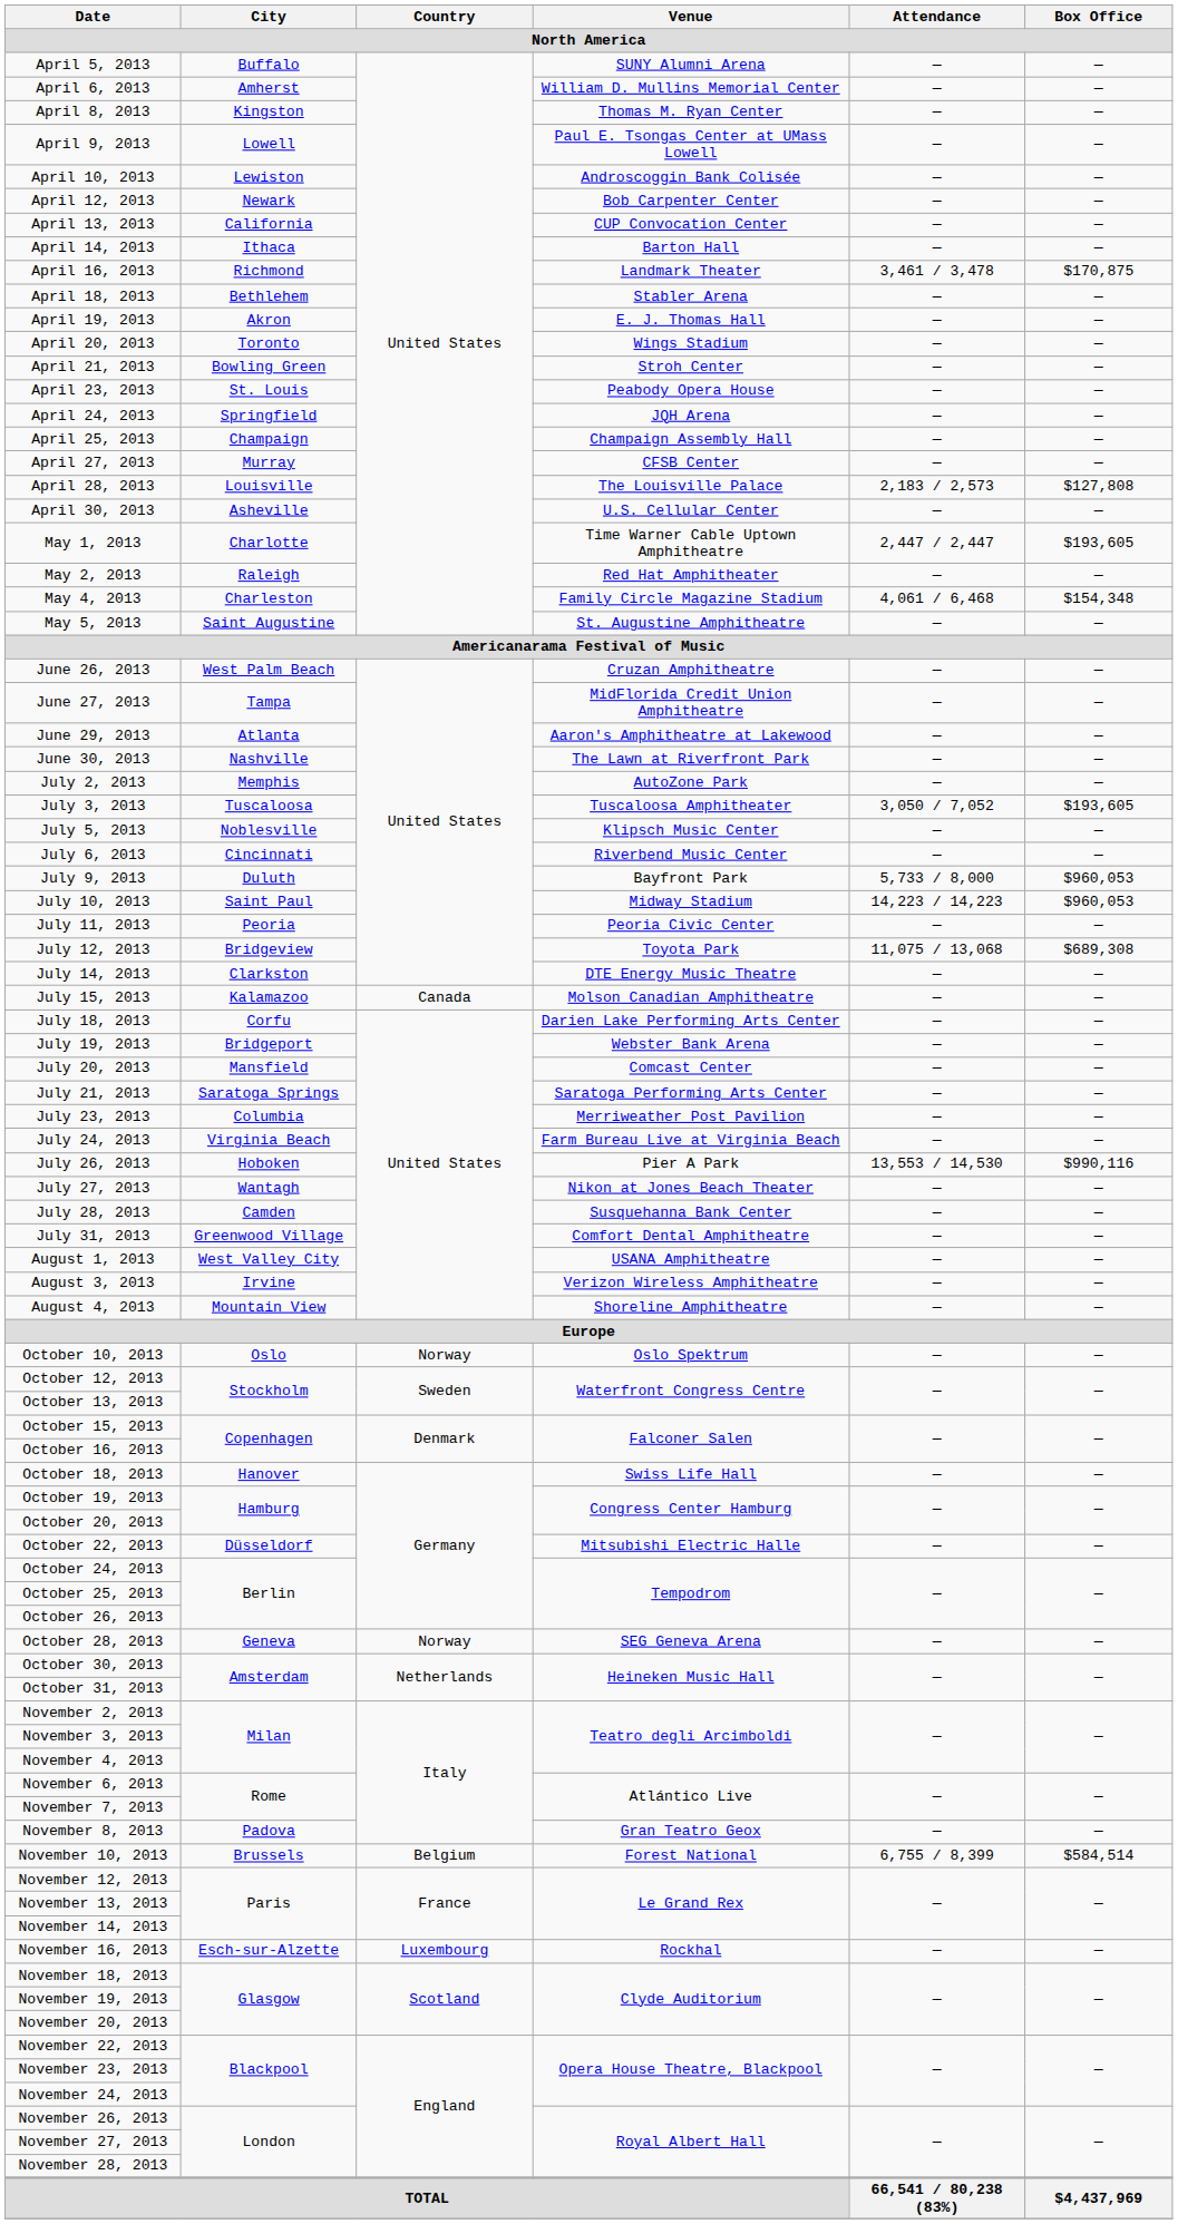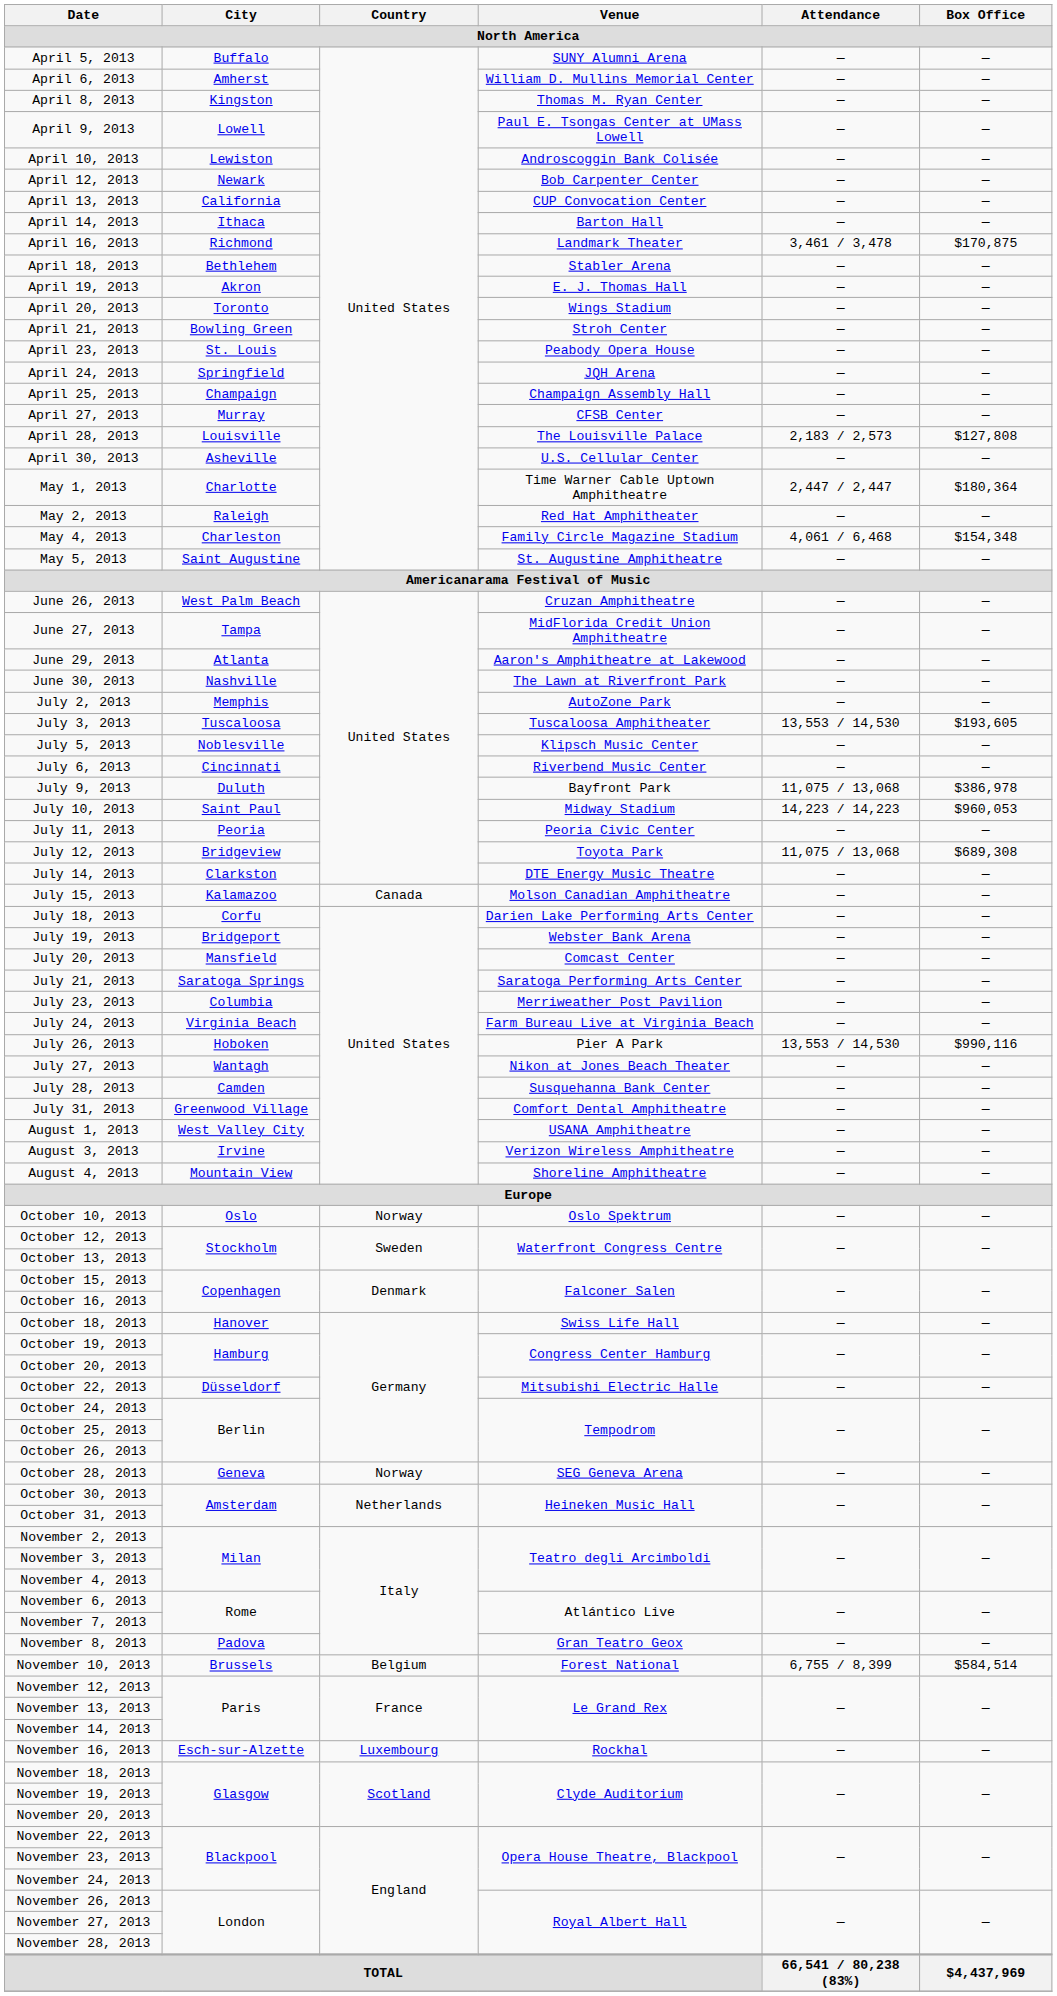 <table class="wikitable" style="text-align:center;">
 <tr>
 <th width="150">Date</th>
 <th width="150">City</th>
 <th width="150">Country</th>
 <th width="275">Venue</th>
 <th width="150">Attendance</th>
 <th width="125">Box Office</th>
 </tr>
 <tr>
 <td colspan="6" style="background:#ddd;"><strong>North America</strong></td>
 </tr>
 <tr>
 <td>April 5, 2013</td>
 <td><a href='#'>Buffalo</a></td>
 <td rowspan="23">United States</td>
 <td><a href='#'>SUNY Alumni Arena</a></td>
 <td>—</td>
 <td>—</td>
 </tr>
 <tr>
 <td>April 6, 2013</td>
 <td><a href='#'>Amherst</a></td>
 <td><a href='#'>William D. Mullins Memorial Center</a></td>
 <td>—</td>
 <td>—</td>
 </tr>
 <tr>
 <td>April 8, 2013</td>
 <td><a href='#'>Kingston</a></td>
 <td><a href='#'>Thomas M. Ryan Center</a></td>
 <td>—</td>
 <td>—</td>
 </tr>
 <tr>
 <td>April 9, 2013</td>
 <td><a href='#'>Lowell</a></td>
 <td><a href='#'>Paul E. Tsongas Center at UMass Lowell</a></td>
 <td>—</td>
 <td>—</td>
 </tr>
 <tr>
 <td>April 10, 2013</td>
 <td><a href='#'>Lewiston</a></td>
 <td><a href='#'>Androscoggin Bank Colisée</a></td>
 <td>—</td>
 <td>—</td>
 </tr>
 <tr>
 <td>April 12, 2013</td>
 <td><a href='#'>Newark</a></td>
 <td><a href='#'>Bob Carpenter Center</a></td>
 <td>—</td>
 <td>—</td>
 </tr>
 <tr>
 <td>April 13, 2013</td>
 <td><a href='#'>California</a></td>
 <td><a href='#'>CUP Convocation Center</a></td>
 <td>—</td>
 <td>—</td>
 </tr>
 <tr>
 <td>April 14, 2013</td>
 <td><a href='#'>Ithaca</a></td>
 <td><a href='#'>Barton Hall</a></td>
 <td>—</td>
 <td>—</td>
 </tr>
 <tr>
 <td>April 16, 2013</td>
 <td><a href='#'>Richmond</a></td>
 <td><a href='#'>Landmark Theater</a></td>
 <td>3,461 / 3,478</td>
 <td>$170,875</td>
 </tr>
 <tr>
 <td>April 18, 2013</td>
 <td><a href='#'>Bethlehem</a></td>
 <td><a href='#'>Stabler Arena</a></td>
 <td>—</td>
 <td>—</td>
 </tr>
 <tr>
 <td>April 19, 2013</td>
 <td><a href='#'>Akron</a></td>
 <td><a href='#'>E. J. Thomas Hall</a></td>
 <td>—</td>
 <td>—</td>
 </tr>
 <tr>
 <td>April 20, 2013</td>
 <td><a href='#'>Toronto</a></td>
 <td><a href='#'>Wings Stadium</a></td>
 <td>—</td>
 <td>—</td>
 </tr>
 <tr>
 <td>April 21, 2013</td>
 <td><a href='#'>Bowling Green</a></td>
 <td><a href='#'>Stroh Center</a></td>
 <td>—</td>
 <td>—</td>
 </tr>
 <tr>
 <td>April 23, 2013</td>
 <td><a href='#'>St. Louis</a></td>
 <td><a href='#'>Peabody Opera House</a></td>
 <td>—</td>
 <td>—</td>
 </tr>
 <tr>
 <td>April 24, 2013</td>
 <td><a href='#'>Springfield</a></td>
 <td><a href='#'>JQH Arena</a></td>
 <td>—</td>
 <td>—</td>
 </tr>
 <tr>
 <td>April 25, 2013</td>
 <td><a href='#'>Champaign</a></td>
 <td><a href='#'>Champaign Assembly Hall</a></td>
 <td>—</td>
 <td>—</td>
 </tr>
 <tr>
 <td>April 27, 2013</td>
 <td><a href='#'>Murray</a></td>
 <td><a href='#'>CFSB Center</a></td>
 <td>—</td>
 <td>—</td>
 </tr>
 <tr>
 <td>April 28, 2013</td>
 <td><a href='#'>Louisville</a></td>
 <td><a href='#'>The Louisville Palace</a></td>
 <td>2,183 / 2,573</td>
 <td>$127,808</td>
 </tr>
 <tr>
 <td>April 30, 2013</td>
 <td><a href='#'>Asheville</a></td>
 <td><a href='#'>U.S. Cellular Center</a></td>
 <td>—</td>
 <td>—</td>
 </tr>
 <tr>
 <td>May 1, 2013</td>
 <td><a href='#'>Charlotte</a></td>
 <td>Time Warner Cable Uptown Amphitheatre</td>
 <td>2,447 / 2,447</td>
-<td>$193,605</td>
+<td>$180,364</td>
 </tr>
 <tr>
 <td>May 2, 2013</td>
 <td><a href='#'>Raleigh</a></td>
 <td><a href='#'>Red Hat Amphitheater</a></td>
 <td>—</td>
 <td>—</td>
 </tr>
 <tr>
 <td>May 4, 2013</td>
 <td><a href='#'>Charleston</a></td>
 <td><a href='#'>Family Circle Magazine Stadium</a></td>
 <td>4,061 / 6,468</td>
 <td>$154,348</td>
 </tr>
 <tr>
 <td>May 5, 2013</td>
 <td><a href='#'>Saint Augustine</a></td>
 <td><a href='#'>St. Augustine Amphitheatre</a></td>
 <td>—</td>
 <td>—</td>
 </tr>
 <tr>
 <td colspan="6" style="background:#ddd;"><strong>Americanarama Festival of Music</strong></td>
 </tr>
 <tr>
 <td>June 26, 2013</td>
 <td><a href='#'>West Palm Beach</a></td>
 <td rowspan="13">United States</td>
 <td><a href='#'>Cruzan Amphitheatre</a></td>
 <td>—</td>
 <td>—</td>
 </tr>
 <tr>
 <td>June 27, 2013</td>
 <td><a href='#'>Tampa</a></td>
 <td><a href='#'>MidFlorida Credit Union Amphitheatre</a></td>
 <td>—</td>
 <td>—</td>
 </tr>
 <tr>
 <td>June 29, 2013</td>
 <td><a href='#'>Atlanta</a></td>
 <td><a href='#'>Aaron's Amphitheatre at Lakewood</a></td>
 <td>—</td>
 <td>—</td>
 </tr>
 <tr>
 <td>June 30, 2013</td>
 <td><a href='#'>Nashville</a></td>
 <td><a href='#'>The Lawn at Riverfront Park</a></td>
 <td>—</td>
 <td>—</td>
 </tr>
 <tr>
 <td>July 2, 2013</td>
 <td><a href='#'>Memphis</a></td>
 <td><a href='#'>AutoZone Park</a></td>
 <td>—</td>
 <td>—</td>
 </tr>
 <tr>
 <td>July 3, 2013</td>
 <td><a href='#'>Tuscaloosa</a></td>
 <td><a href='#'>Tuscaloosa Amphitheater</a></td>
-<td>3,050 / 7,052</td>
+<td>13,553 / 14,530</td>
 <td>$193,605</td>
 </tr>
 <tr>
 <td>July 5, 2013</td>
 <td><a href='#'>Noblesville</a></td>
 <td><a href='#'>Klipsch Music Center</a></td>
 <td>—</td>
 <td>—</td>
 </tr>
 <tr>
 <td>July 6, 2013</td>
 <td><a href='#'>Cincinnati</a></td>
 <td><a href='#'>Riverbend Music Center</a></td>
 <td>—</td>
 <td>—</td>
 </tr>
 <tr>
 <td>July 9, 2013</td>
 <td><a href='#'>Duluth</a></td>
 <td>Bayfront Park</td>
-<td>5,733 / 8,000</td>
-<td>$960,053</td>
+<td>11,075 / 13,068</td>
+<td>$386,978</td>
 </tr>
 <tr>
 <td>July 10, 2013</td>
 <td><a href='#'>Saint Paul</a></td>
 <td><a href='#'>Midway Stadium</a></td>
 <td>14,223 / 14,223</td>
 <td>$960,053</td>
 </tr>
 <tr>
 <td>July 11, 2013</td>
 <td><a href='#'>Peoria</a></td>
 <td><a href='#'>Peoria Civic Center</a></td>
 <td>—</td>
 <td>—</td>
 </tr>
 <tr>
 <td>July 12, 2013</td>
 <td><a href='#'>Bridgeview</a></td>
 <td><a href='#'>Toyota Park</a></td>
 <td>11,075 / 13,068</td>
 <td>$689,308</td>
 </tr>
 <tr>
 <td>July 14, 2013</td>
 <td><a href='#'>Clarkston</a></td>
 <td><a href='#'>DTE Energy Music Theatre</a></td>
 <td>—</td>
 <td>—</td>
 </tr>
 <tr>
 <td>July 15, 2013</td>
 <td><a href='#'>Kalamazoo</a></td>
 <td>Canada</td>
 <td><a href='#'>Molson Canadian Amphitheatre</a></td>
 <td>—</td>
 <td>—</td>
 </tr>
 <tr>
 <td>July 18, 2013</td>
 <td><a href='#'>Corfu</a></td>
 <td rowspan="13">United States</td>
 <td><a href='#'>Darien Lake Performing Arts Center</a></td>
 <td>—</td>
 <td>—</td>
 </tr>
 <tr>
 <td>July 19, 2013</td>
 <td><a href='#'>Bridgeport</a></td>
 <td><a href='#'>Webster Bank Arena</a></td>
 <td>—</td>
 <td>—</td>
 </tr>
 <tr>
 <td>July 20, 2013</td>
 <td><a href='#'>Mansfield</a></td>
 <td><a href='#'>Comcast Center</a></td>
 <td>—</td>
 <td>—</td>
 </tr>
 <tr>
 <td>July 21, 2013</td>
 <td><a href='#'>Saratoga Springs</a></td>
 <td><a href='#'>Saratoga Performing Arts Center</a></td>
 <td>—</td>
 <td>—</td>
 </tr>
 <tr>
 <td>July 23, 2013</td>
 <td><a href='#'>Columbia</a></td>
 <td><a href='#'>Merriweather Post Pavilion</a></td>
 <td>—</td>
 <td>—</td>
 </tr>
 <tr>
 <td>July 24, 2013</td>
 <td><a href='#'>Virginia Beach</a></td>
 <td><a href='#'>Farm Bureau Live at Virginia Beach</a></td>
 <td>—</td>
 <td>—</td>
 </tr>
 <tr>
 <td>July 26, 2013</td>
 <td><a href='#'>Hoboken</a></td>
 <td>Pier A Park</td>
 <td>13,553 / 14,530</td>
 <td>$990,116</td>
 </tr>
 <tr>
 <td>July 27, 2013</td>
 <td><a href='#'>Wantagh</a></td>
 <td><a href='#'>Nikon at Jones Beach Theater</a></td>
 <td>—</td>
 <td>—</td>
 </tr>
 <tr>
 <td>July 28, 2013</td>
 <td><a href='#'>Camden</a></td>
 <td><a href='#'>Susquehanna Bank Center</a></td>
 <td>—</td>
 <td>—</td>
 </tr>
 <tr>
 <td>July 31, 2013</td>
 <td><a href='#'>Greenwood Village</a></td>
 <td><a href='#'>Comfort Dental Amphitheatre</a></td>
 <td>—</td>
 <td>—</td>
 </tr>
 <tr>
 <td>August 1, 2013</td>
 <td><a href='#'>West Valley City</a></td>
 <td><a href='#'>USANA Amphitheatre</a></td>
 <td>—</td>
 <td>—</td>
 </tr>
 <tr>
 <td>August 3, 2013</td>
 <td><a href='#'>Irvine</a></td>
 <td><a href='#'>Verizon Wireless Amphitheatre</a></td>
 <td>—</td>
 <td>—</td>
 </tr>
 <tr>
 <td>August 4, 2013</td>
 <td><a href='#'>Mountain View</a></td>
 <td><a href='#'>Shoreline Amphitheatre</a></td>
 <td>—</td>
 <td>—</td>
 </tr>
 <tr>
 <td colspan="6" style="background:#ddd;"><strong>Europe</strong></td>
 </tr>
 <tr>
 <td>October 10, 2013</td>
 <td><a href='#'>Oslo</a></td>
 <td>Norway</td>
 <td><a href='#'>Oslo Spektrum</a></td>
 <td>—</td>
 <td>—</td>
 </tr>
 <tr>
 <td>October 12, 2013</td>
 <td rowspan="2"><a href='#'>Stockholm</a></td>
 <td rowspan="2">Sweden</td>
 <td rowspan="2"><a href='#'>Waterfront Congress Centre</a></td>
 <td rowspan="2">—</td>
 <td rowspan="2">—</td>
 </tr>
 <tr>
 <td>October 13, 2013</td>
 </tr>
 <tr>
 <td>October 15, 2013</td>
 <td rowspan="2"><a href='#'>Copenhagen</a></td>
 <td rowspan="2">Denmark</td>
 <td rowspan="2"><a href='#'>Falconer Salen</a></td>
 <td rowspan="2">—</td>
 <td rowspan="2">—</td>
 </tr>
 <tr>
 <td>October 16, 2013</td>
 </tr>
 <tr>
 <td>October 18, 2013</td>
 <td><a href='#'>Hanover</a></td>
 <td rowspan="7">Germany</td>
 <td><a href='#'>Swiss Life Hall</a></td>
 <td>—</td>
 <td>—</td>
 </tr>
 <tr>
 <td>October 19, 2013</td>
 <td rowspan="2"><a href='#'>Hamburg</a></td>
 <td rowspan="2"><a href='#'>Congress Center Hamburg</a></td>
 <td rowspan="2">—</td>
 <td rowspan="2">—</td>
 </tr>
 <tr>
 <td>October 20, 2013</td>
 </tr>
 <tr>
 <td>October 22, 2013</td>
 <td><a href='#'>Düsseldorf</a></td>
 <td><a href='#'>Mitsubishi Electric Halle</a></td>
 <td>—</td>
 <td>—</td>
 </tr>
 <tr>
 <td>October 24, 2013</td>
 <td rowspan="3">Berlin</td>
 <td rowspan="3"><a href='#'>Tempodrom</a></td>
 <td rowspan="3">—</td>
 <td rowspan="3">—</td>
 </tr>
 <tr>
 <td>October 25, 2013</td>
 </tr>
 <tr>
 <td>October 26, 2013</td>
 </tr>
 <tr>
 <td>October 28, 2013</td>
 <td><a href='#'>Geneva</a></td>
 <td>Norway</td>
 <td><a href='#'>SEG Geneva Arena</a></td>
 <td>—</td>
 <td>—</td>
 </tr>
 <tr>
 <td>October 30, 2013</td>
 <td rowspan="2"><a href='#'>Amsterdam</a></td>
 <td rowspan="2">Netherlands</td>
 <td rowspan="2"><a href='#'>Heineken Music Hall</a></td>
 <td rowspan="2">—</td>
 <td rowspan="2">—</td>
 </tr>
 <tr>
 <td>October 31, 2013</td>
 </tr>
 <tr>
 <td>November 2, 2013</td>
 <td rowspan="3"><a href='#'>Milan</a></td>
 <td rowspan="6">Italy</td>
 <td rowspan="3"><a href='#'>Teatro degli Arcimboldi</a></td>
 <td rowspan="3">—</td>
 <td rowspan="3">—</td>
 </tr>
 <tr>
 <td>November 3, 2013</td>
 </tr>
 <tr>
 <td>November 4, 2013</td>
 </tr>
 <tr>
 <td>November 6, 2013</td>
 <td rowspan="2">Rome</td>
 <td rowspan="2">Atlántico Live</td>
 <td rowspan="2">—</td>
 <td rowspan="2">—</td>
 </tr>
 <tr>
 <td>November 7, 2013</td>
 </tr>
 <tr>
 <td>November 8, 2013</td>
 <td><a href='#'>Padova</a></td>
 <td><a href='#'>Gran Teatro Geox</a></td>
 <td>—</td>
 <td>—</td>
 </tr>
 <tr>
 <td>November 10, 2013</td>
 <td><a href='#'>Brussels</a></td>
 <td>Belgium</td>
 <td><a href='#'>Forest National</a></td>
 <td>6,755 / 8,399</td>
 <td>$584,514</td>
 </tr>
 <tr>
 <td>November 12, 2013</td>
 <td rowspan="3">Paris</td>
 <td rowspan="3">France</td>
 <td rowspan="3"><a href='#'>Le Grand Rex</a></td>
 <td rowspan="3">—</td>
 <td rowspan="3">—</td>
 </tr>
 <tr>
 <td>November 13, 2013</td>
 </tr>
 <tr>
 <td>November 14, 2013</td>
 </tr>
 <tr>
 <td>November 16, 2013</td>
 <td><a href='#'>Esch-sur-Alzette</a></td>
 <td><a href='#'>Luxembourg</a></td>
 <td><a href='#'>Rockhal</a></td>
 <td>—</td>
 <td>—</td>
 </tr>
 <tr>
 <td>November 18, 2013</td>
 <td rowspan="3"><a href='#'>Glasgow</a></td>
 <td rowspan="3"><a href='#'>Scotland</a></td>
 <td rowspan="3"><a href='#'>Clyde Auditorium</a></td>
 <td rowspan="3">—</td>
 <td rowspan="3">—</td>
 </tr>
 <tr>
 <td>November 19, 2013</td>
 </tr>
 <tr>
 <td>November 20, 2013</td>
 </tr>
 <tr>
 <td>November 22, 2013</td>
 <td rowspan="3"><a href='#'>Blackpool</a></td>
 <td rowspan="6">England</td>
 <td rowspan="3"><a href='#'>Opera House Theatre, Blackpool</a></td>
 <td rowspan="3">—</td>
 <td rowspan="3">—</td>
 </tr>
 <tr>
 <td>November 23, 2013</td>
 </tr>
 <tr>
 <td>November 24, 2013</td>
 </tr>
 <tr>
 <td>November 26, 2013</td>
 <td rowspan="3">London</td>
 <td rowspan="3"><a href='#'>Royal Albert Hall</a></td>
 <td rowspan="3">—</td>
 <td rowspan="3">—</td>
 </tr>
 <tr>
 <td>November 27, 2013</td>
 </tr>
 <tr>
 <td>November 28, 2013</td>
 </tr>
 <tr>
 </tr>
 <tr style="border-top:2px solid #aaaaaa">
 <th colspan="4" style="background:#ddd;">TOTAL</th>
 <th>66,541 / 80,238 <br> (83%)</th>
 <th>$4,437,969</th>
 </tr>
 <tr>
 </tr>
 </table>
